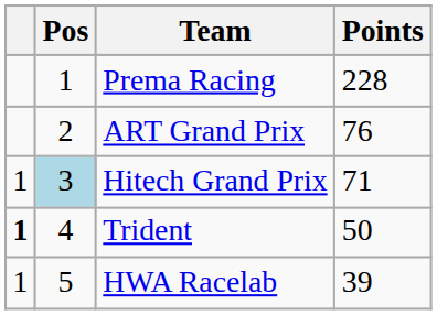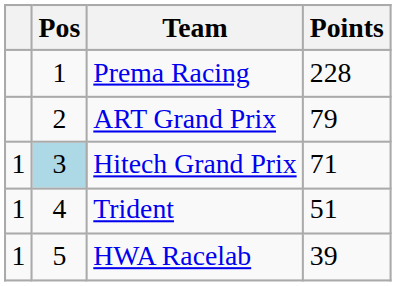 <table class="wikitable" style="font-size: 85%;">
 <tr>
 <th></th>
 <th>Pos</th>
 <th>Team</th>
 <th>Points</th>
 </tr>
 <tr>
 <td align="left"></td>
 <td align="center">1</td>
 <td> <a href='#'>Prema Racing</a></td>
 <td>228</td>
 </tr>
 <tr>
 <td align="left"></td>
 <td align="center">2</td>
 <td> <a href='#'>ART Grand Prix</a></td>
-<td>76</td>
+<td>79</td>
 </tr>
 <tr>
 <td align="left"> 1</td>
 <td align="center" style="background: lightblue;">3</td>
 <td> <a href='#'>Hitech Grand Prix</a></td>
 <td>71</td>
 </tr>
 <tr>
-<td align="left"><strong> 1</strong></td>
+<td align="left"> 1</td>
 <td align="center">4</td>
 <td> <a href='#'>Trident</a></td>
-<td>50</td>
+<td>51</td>
 </tr>
 <tr>
 <td align="left"> 1</td>
 <td align="center">5</td>
 <td> <a href='#'>HWA Racelab</a></td>
 <td>39</td>
 </tr>
 </table>
